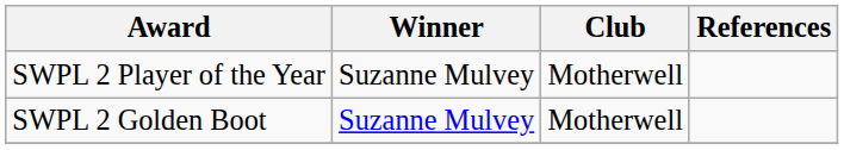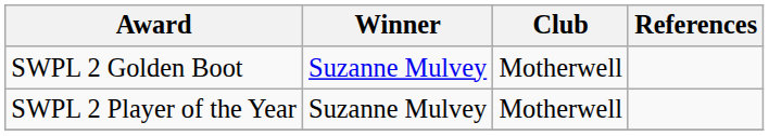 <table class="wikitable">
 <tr>
 <th>Award</th>
 <th>Winner</th>
 <th>Club</th>
 <th>References</th>
 </tr>
 <tr>
+<td>SWPL 2 Golden Boot</td>
+<td> <a href='#'>Suzanne Mulvey</a></td>
+<td>Motherwell</td>
+<td></td>
+</tr>
+<tr>
 <td>SWPL 2 Player of the Year</td>
 <td> Suzanne Mulvey</td>
 <td>Motherwell</td>
 <td></td>
 </tr>
 <tr>
-<td>SWPL 2 Golden Boot</td>
-<td> <a href='#'>Suzanne Mulvey</a></td>
-<td>Motherwell</td>
-<td></td>
-</tr>
-<tr>
 </tr>
 </table>
